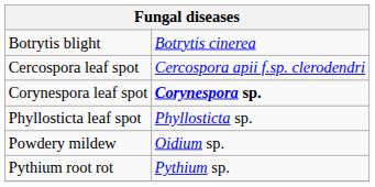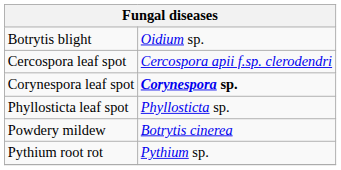 <table class="wikitable" style="clear:left">
 <tr>
 <th colspan=2><strong>Fungal diseases</strong><br></th>
 </tr>
 <tr>
 <td>Botrytis blight</td>
-<td><em><a href='#'>Botrytis cinerea</a></em></td>
+<td><em><a href='#'>Oidium</a></em> sp.</td>
 </tr>
 <tr>
 <td>Cercospora leaf spot</td>
 <td><em><a href='#'>Cercospora apii f.sp. clerodendri</a></em></td>
 </tr>
 <tr>
 <td>Corynespora leaf spot</td>
 <td><strong><em><a href='#'>Corynespora</a></em> sp.</strong></td>
 </tr>
 <tr>
 <td>Phyllosticta leaf spot</td>
 <td><em><a href='#'>Phyllosticta</a></em> sp.</td>
 </tr>
 <tr>
 <td>Powdery mildew</td>
-<td><em><a href='#'>Oidium</a></em> sp.</td>
+<td><em><a href='#'>Botrytis cinerea</a></em></td>
 </tr>
 <tr>
 <td>Pythium root rot</td>
 <td><em><a href='#'>Pythium</a></em> sp.</td>
 </tr>
 <tr>
 </tr>
 </table>
